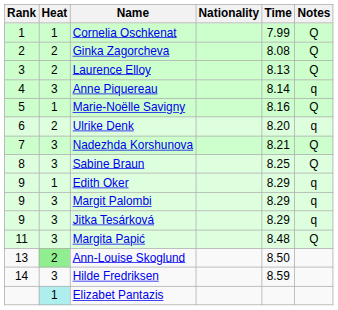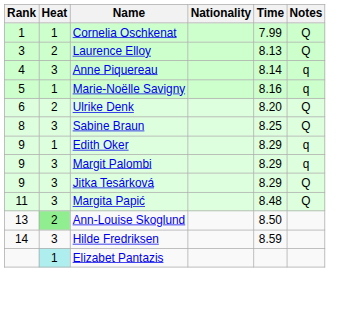 <table class="wikitable sortable" style="text-align:center">
 <tr>
 <th>Rank</th>
 <th>Heat</th>
 <th>Name</th>
 <th>Nationality</th>
 <th>Time</th>
 <th>Notes</th>
 </tr>
 <tr bgcolor=ccffcc>
 <td>1</td>
 <td>1</td>
 <td align="left"><a href='#'>Cornelia Oschkenat</a></td>
 <td align=left></td>
 <td>7.99</td>
-<td>Q</td>
-</tr>
-<tr bgcolor=ccffcc>
-<td>2</td>
-<td>2</td>
-<td align="left"><a href='#'>Ginka Zagorcheva</a></td>
-<td align=left></td>
-<td>8.08</td>
 <td>Q</td>
 </tr>
 <tr bgcolor=ccffcc>
 <td>3</td>
 <td>2</td>
 <td align="left"><a href='#'>Laurence Elloy</a></td>
 <td align=left></td>
 <td>8.13</td>
 <td>Q</td>
 </tr>
 <tr bgcolor=ccffcc>
 <td>4</td>
 <td>3</td>
 <td align="left"><a href='#'>Anne Piquereau</a></td>
 <td align=left></td>
 <td>8.14</td>
 <td>q</td>
 </tr>
 <tr bgcolor=ccffcc>
 <td>5</td>
 <td>1</td>
 <td align="left"><a href='#'>Marie-Noëlle Savigny</a></td>
 <td align=left></td>
 <td>8.16</td>
-<td>Q</td>
+<td>q</td>
 </tr>
 <tr bgcolor=ddffdd>
 <td>6</td>
 <td>2</td>
 <td align="left"><a href='#'>Ulrike Denk</a></td>
 <td align=left></td>
 <td>8.20</td>
-<td>q</td>
-</tr>
-<tr bgcolor=ccffcc>
-<td>7</td>
-<td>3</td>
-<td align="left"><a href='#'>Nadezhda Korshunova</a></td>
-<td align=left></td>
-<td>8.21</td>
 <td>Q</td>
 </tr>
 <tr bgcolor=ddffdd>
 <td>8</td>
 <td>3</td>
 <td align="left"><a href='#'>Sabine Braun</a></td>
 <td align=left></td>
 <td>8.25</td>
 <td>Q</td>
 </tr>
 <tr bgcolor=ddffdd>
 <td>9</td>
 <td>1</td>
 <td align="left"><a href='#'>Edith Oker</a></td>
 <td align=left></td>
 <td>8.29</td>
 <td>q</td>
 </tr>
 <tr bgcolor=ddffdd>
 <td>9</td>
 <td>3</td>
 <td align="left"><a href='#'>Margit Palombi</a></td>
 <td align=left></td>
 <td>8.29</td>
 <td>q</td>
 </tr>
 <tr bgcolor=ddffdd>
 <td>9</td>
 <td>3</td>
 <td align="left"><a href='#'>Jitka Tesárková</a></td>
 <td align=left></td>
 <td>8.29</td>
-<td>q</td>
+<td>Q</td>
 </tr>
 <tr bgcolor=ddffdd>
 <td>11</td>
 <td>3</td>
 <td align="left"><a href='#'>Margita Papić</a></td>
 <td align=left></td>
 <td>8.48</td>
 <td>Q</td>
 </tr>
 <tr>
 <td>13</td>
 <td style="background: lightgreen;">2</td>
 <td align="left"><a href='#'>Ann-Louise Skoglund</a></td>
 <td align=left></td>
 <td>8.50</td>
 <td></td>
 </tr>
 <tr>
 <td>14</td>
 <td>3</td>
 <td align="left"><a href='#'>Hilde Fredriksen</a></td>
 <td align=left></td>
 <td>8.59</td>
 <td></td>
 </tr>
 <tr>
 <td></td>
 <td style="background: paleturquoise;">1</td>
 <td align="left"><a href='#'>Elizabet Pantazis</a></td>
 <td align=left></td>
 <td></td>
 <td></td>
 </tr>
 </table>
